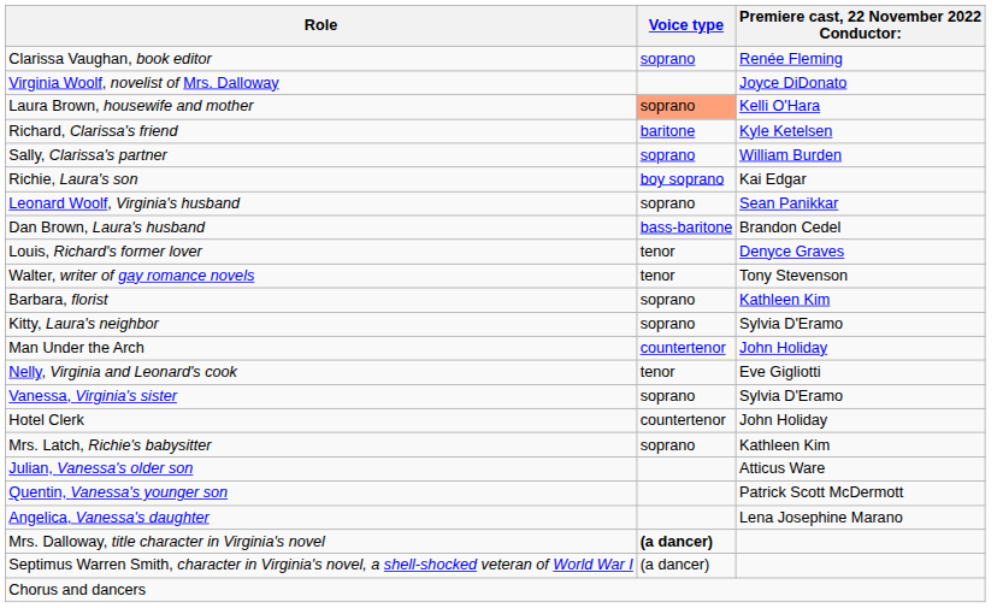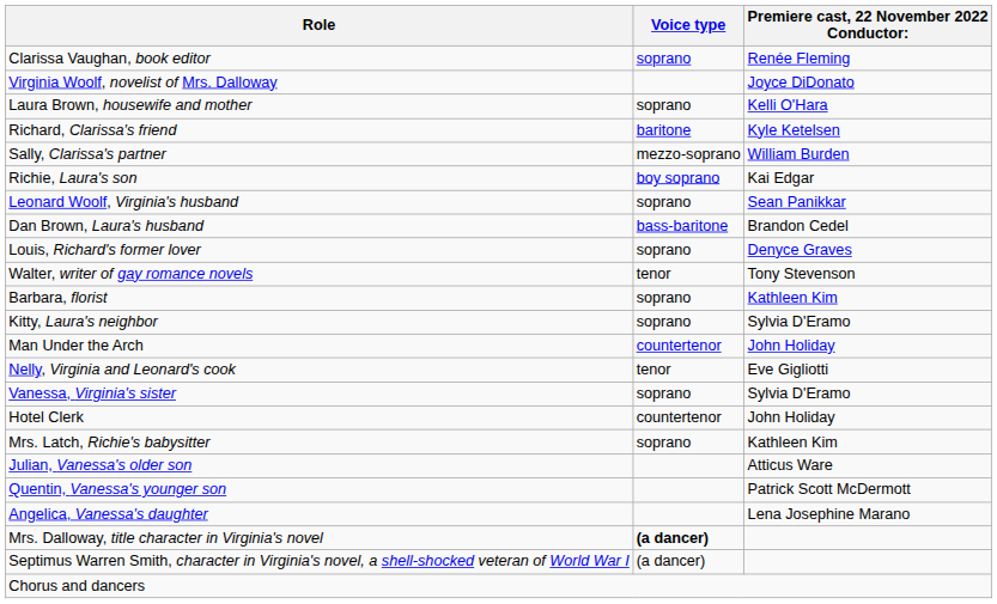 <table class=wikitable>
 <tr>
 <th>Role</th>
 <th><a href='#'>Voice type</a></th>
 <th>Premiere cast, 22 November 2022<br>Conductor: </th>
 </tr>
 <tr>
 <td>Clarissa Vaughan, <em>book editor</em></td>
 <td><a href='#'>soprano</a></td>
 <td><a href='#'>Renée Fleming</a></td>
 </tr>
 <tr>
 <td><a href='#'>Virginia Woolf</a>, <em>novelist of </em><a href='#'>Mrs. Dalloway</a></td>
 <td></td>
 <td><a href='#'>Joyce DiDonato</a></td>
 </tr>
 <tr>
 <td>Laura Brown, <em>housewife and mother</em></td>
-<td style="background: lightsalmon;">soprano</td>
+<td>soprano</td>
 <td><a href='#'>Kelli O'Hara</a></td>
 </tr>
 <tr>
 <td>Richard, <em>Clarissa's friend</em></td>
 <td><a href='#'>baritone</a></td>
 <td><a href='#'>Kyle Ketelsen</a></td>
 </tr>
 <tr>
 <td>Sally, <em>Clarissa's partner</em></td>
-<td><a href='#'>soprano</a></td>
+<td>mezzo-soprano</td>
 <td><a href='#'>William Burden</a></td>
 </tr>
 <tr>
 <td>Richie, <em>Laura's son</em></td>
 <td><a href='#'>boy soprano</a></td>
 <td>Kai Edgar</td>
 </tr>
 <tr>
 <td><a href='#'>Leonard Woolf</a>, <em>Virginia's husband</em></td>
 <td>soprano</td>
 <td><a href='#'>Sean Panikkar</a></td>
 </tr>
 <tr>
 <td>Dan Brown, <em>Laura's husband</em></td>
 <td><a href='#'>bass-baritone</a></td>
 <td>Brandon Cedel</td>
 </tr>
 <tr>
 <td>Louis, <em>Richard's former lover</em></td>
-<td>tenor</td>
+<td>soprano</td>
 <td><a href='#'>Denyce Graves</a></td>
 </tr>
 <tr>
 <td>Walter, <em>writer of <a href='#'>gay romance novels</a></em></td>
 <td>tenor</td>
 <td>Tony Stevenson</td>
 </tr>
 <tr>
 <td>Barbara, <em>florist</em></td>
 <td>soprano</td>
 <td><a href='#'>Kathleen Kim</a></td>
 </tr>
 <tr>
 <td>Kitty, <em>Laura's neighbor</em></td>
 <td>soprano</td>
 <td>Sylvia D'Eramo</td>
 </tr>
 <tr>
 <td>Man Under the Arch</td>
 <td><a href='#'>countertenor</a></td>
 <td><a href='#'>John Holiday</a></td>
 </tr>
 <tr>
 <td><a href='#'>Nelly</a>, <em>Virginia and Leonard's cook</em></td>
 <td>tenor</td>
 <td>Eve Gigliotti</td>
 </tr>
 <tr>
 <td><a href='#'>Vanessa, <em>Virginia's sister</em></a></td>
 <td>soprano</td>
 <td>Sylvia D'Eramo</td>
 </tr>
 <tr>
 <td>Hotel Clerk</td>
 <td>countertenor</td>
 <td>John Holiday</td>
 </tr>
 <tr>
 <td>Mrs. Latch, <em>Richie's babysitter</em></td>
 <td>soprano</td>
 <td>Kathleen Kim</td>
 </tr>
 <tr>
 <td><a href='#'>Julian, <em>Vanessa's older son</em></a></td>
 <td></td>
 <td>Atticus Ware</td>
 </tr>
 <tr>
 <td><a href='#'>Quentin, <em>Vanessa's younger son</em></a></td>
 <td></td>
 <td>Patrick Scott McDermott</td>
 </tr>
 <tr>
 <td><a href='#'>Angelica, <em>Vanessa's daughter</em></a></td>
 <td></td>
 <td>Lena Josephine Marano</td>
 </tr>
 <tr>
 <td>Mrs. Dalloway, <em>title character in Virginia's novel</em></td>
 <td><strong>(a dancer)</strong></td>
 <td></td>
 </tr>
 <tr>
 <td>Septimus Warren Smith, <em>character in Virginia's novel, a <a href='#'>shell-shocked</a> veteran of <a href='#'>World War I</a></em></td>
 <td>(a dancer)</td>
 <td></td>
 </tr>
 <tr>
 <td colspan=4>Chorus and dancers</td>
 </tr>
 </table>
